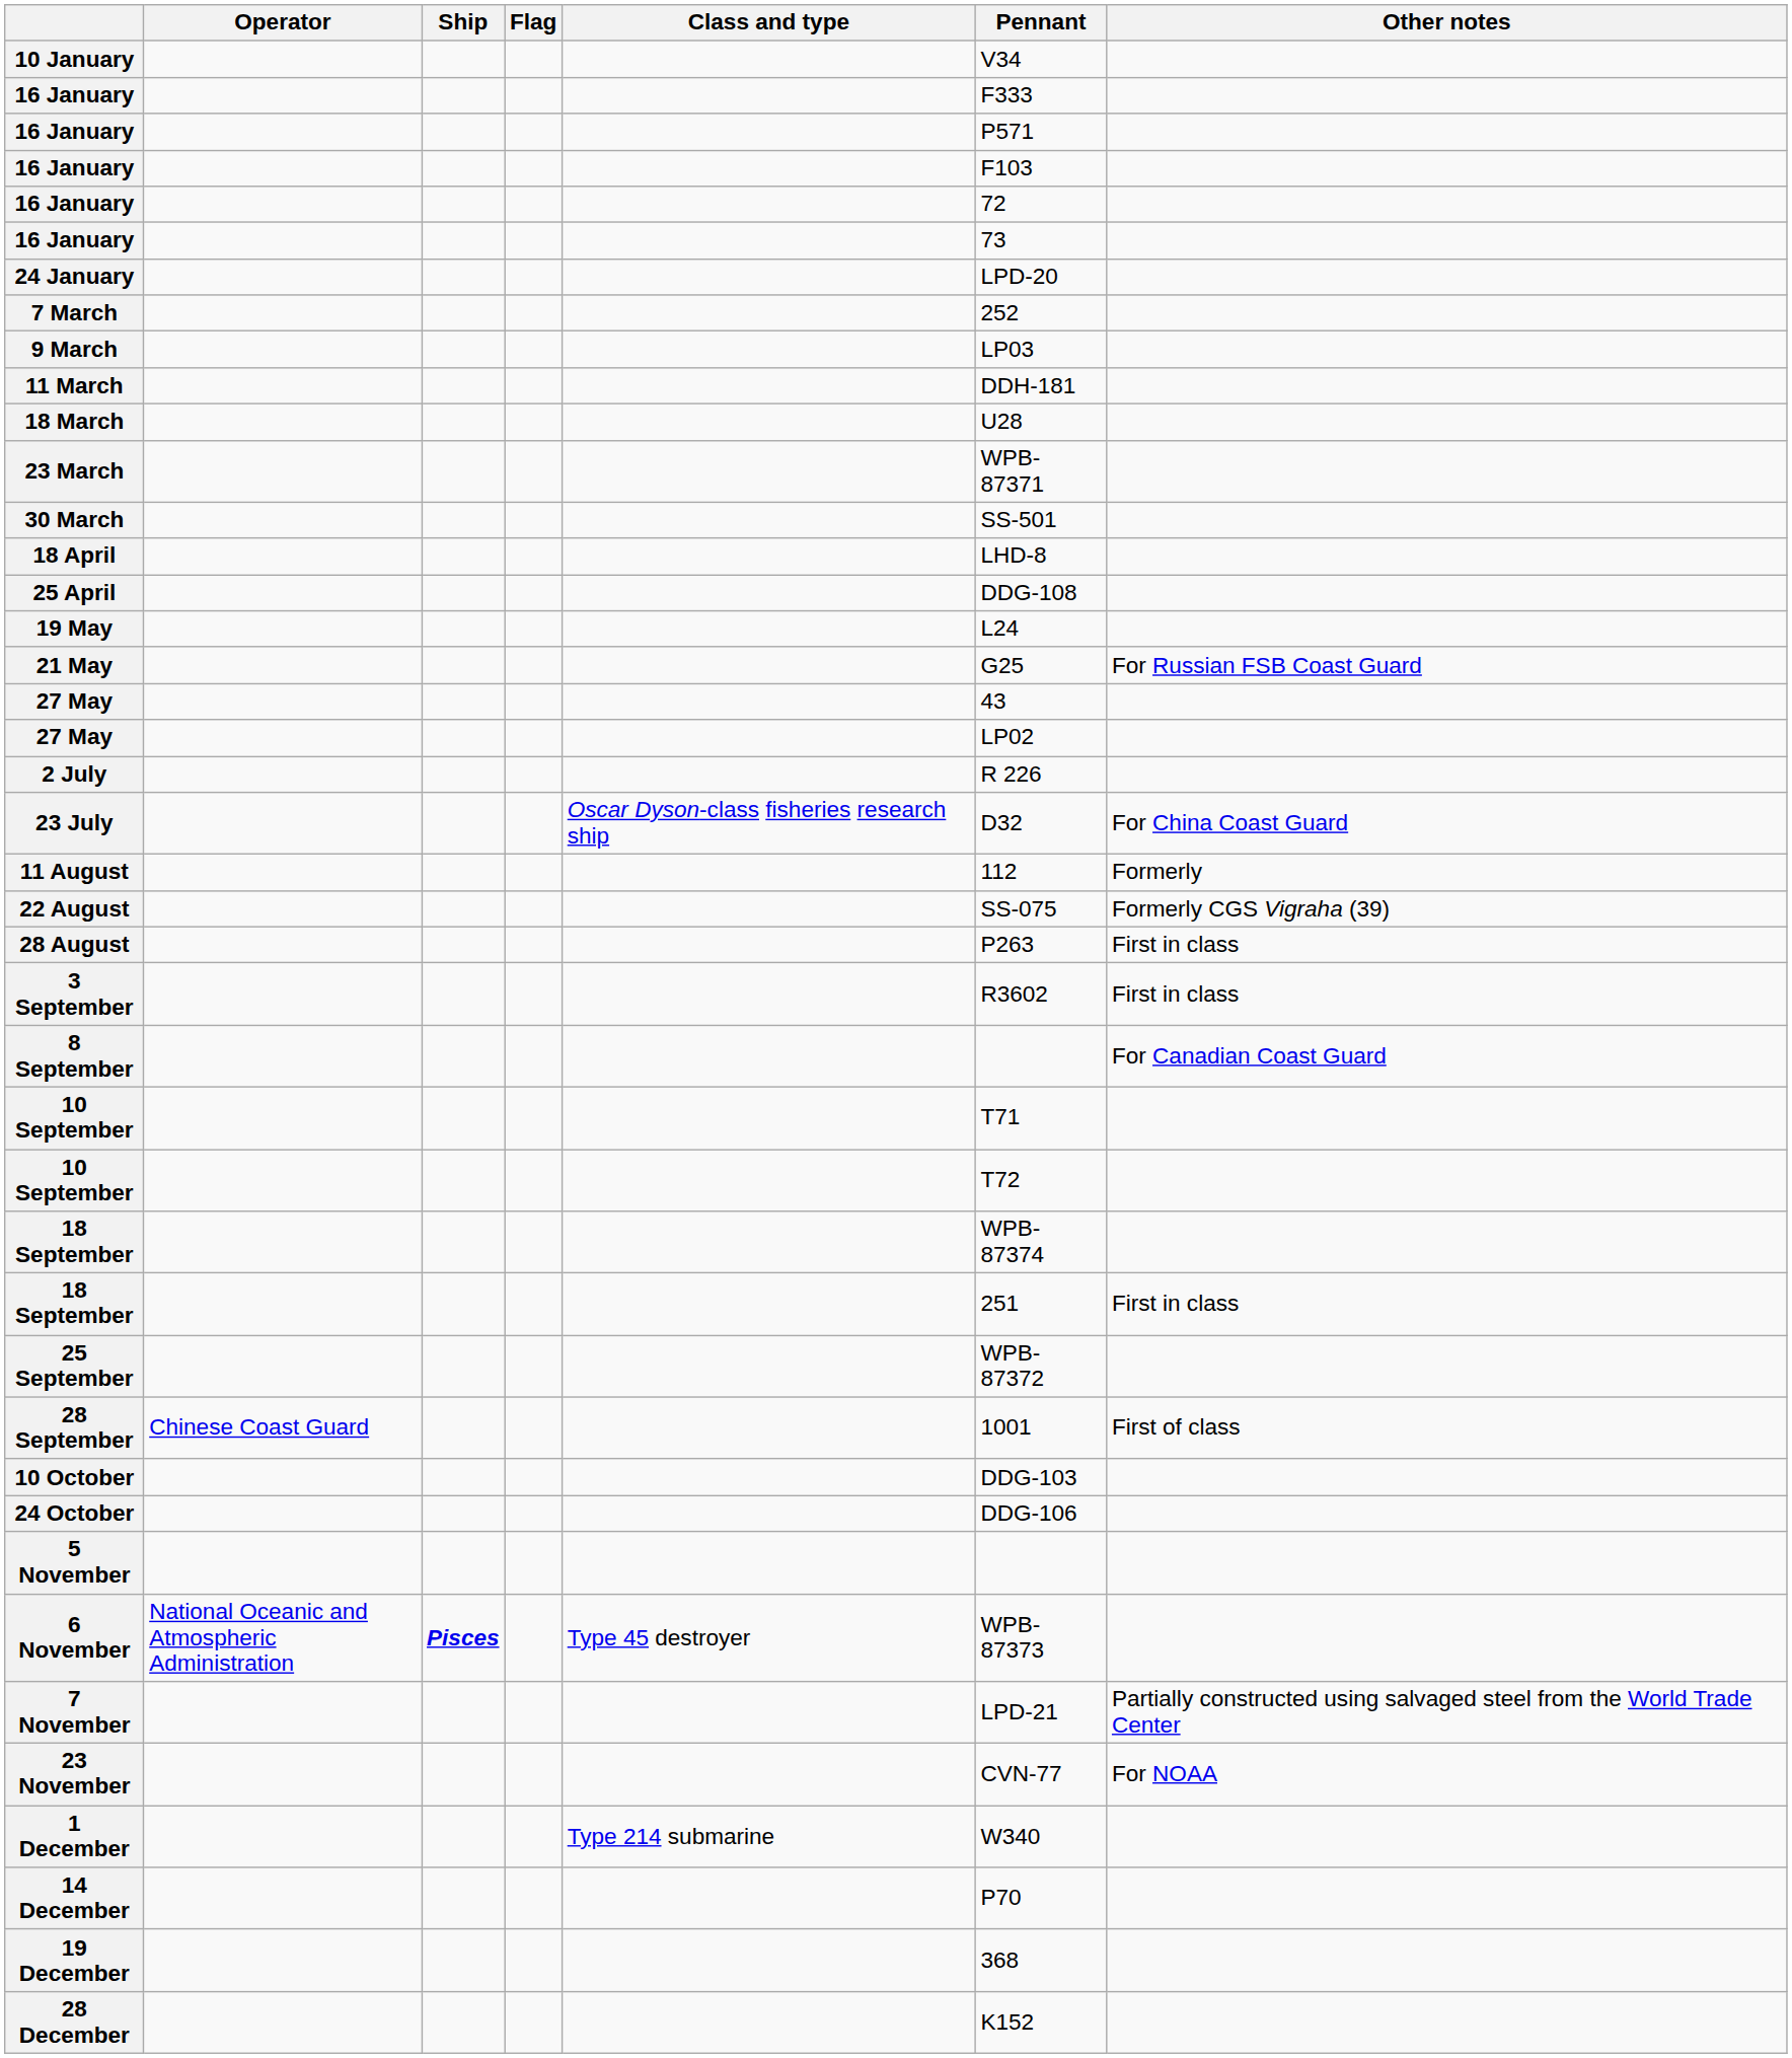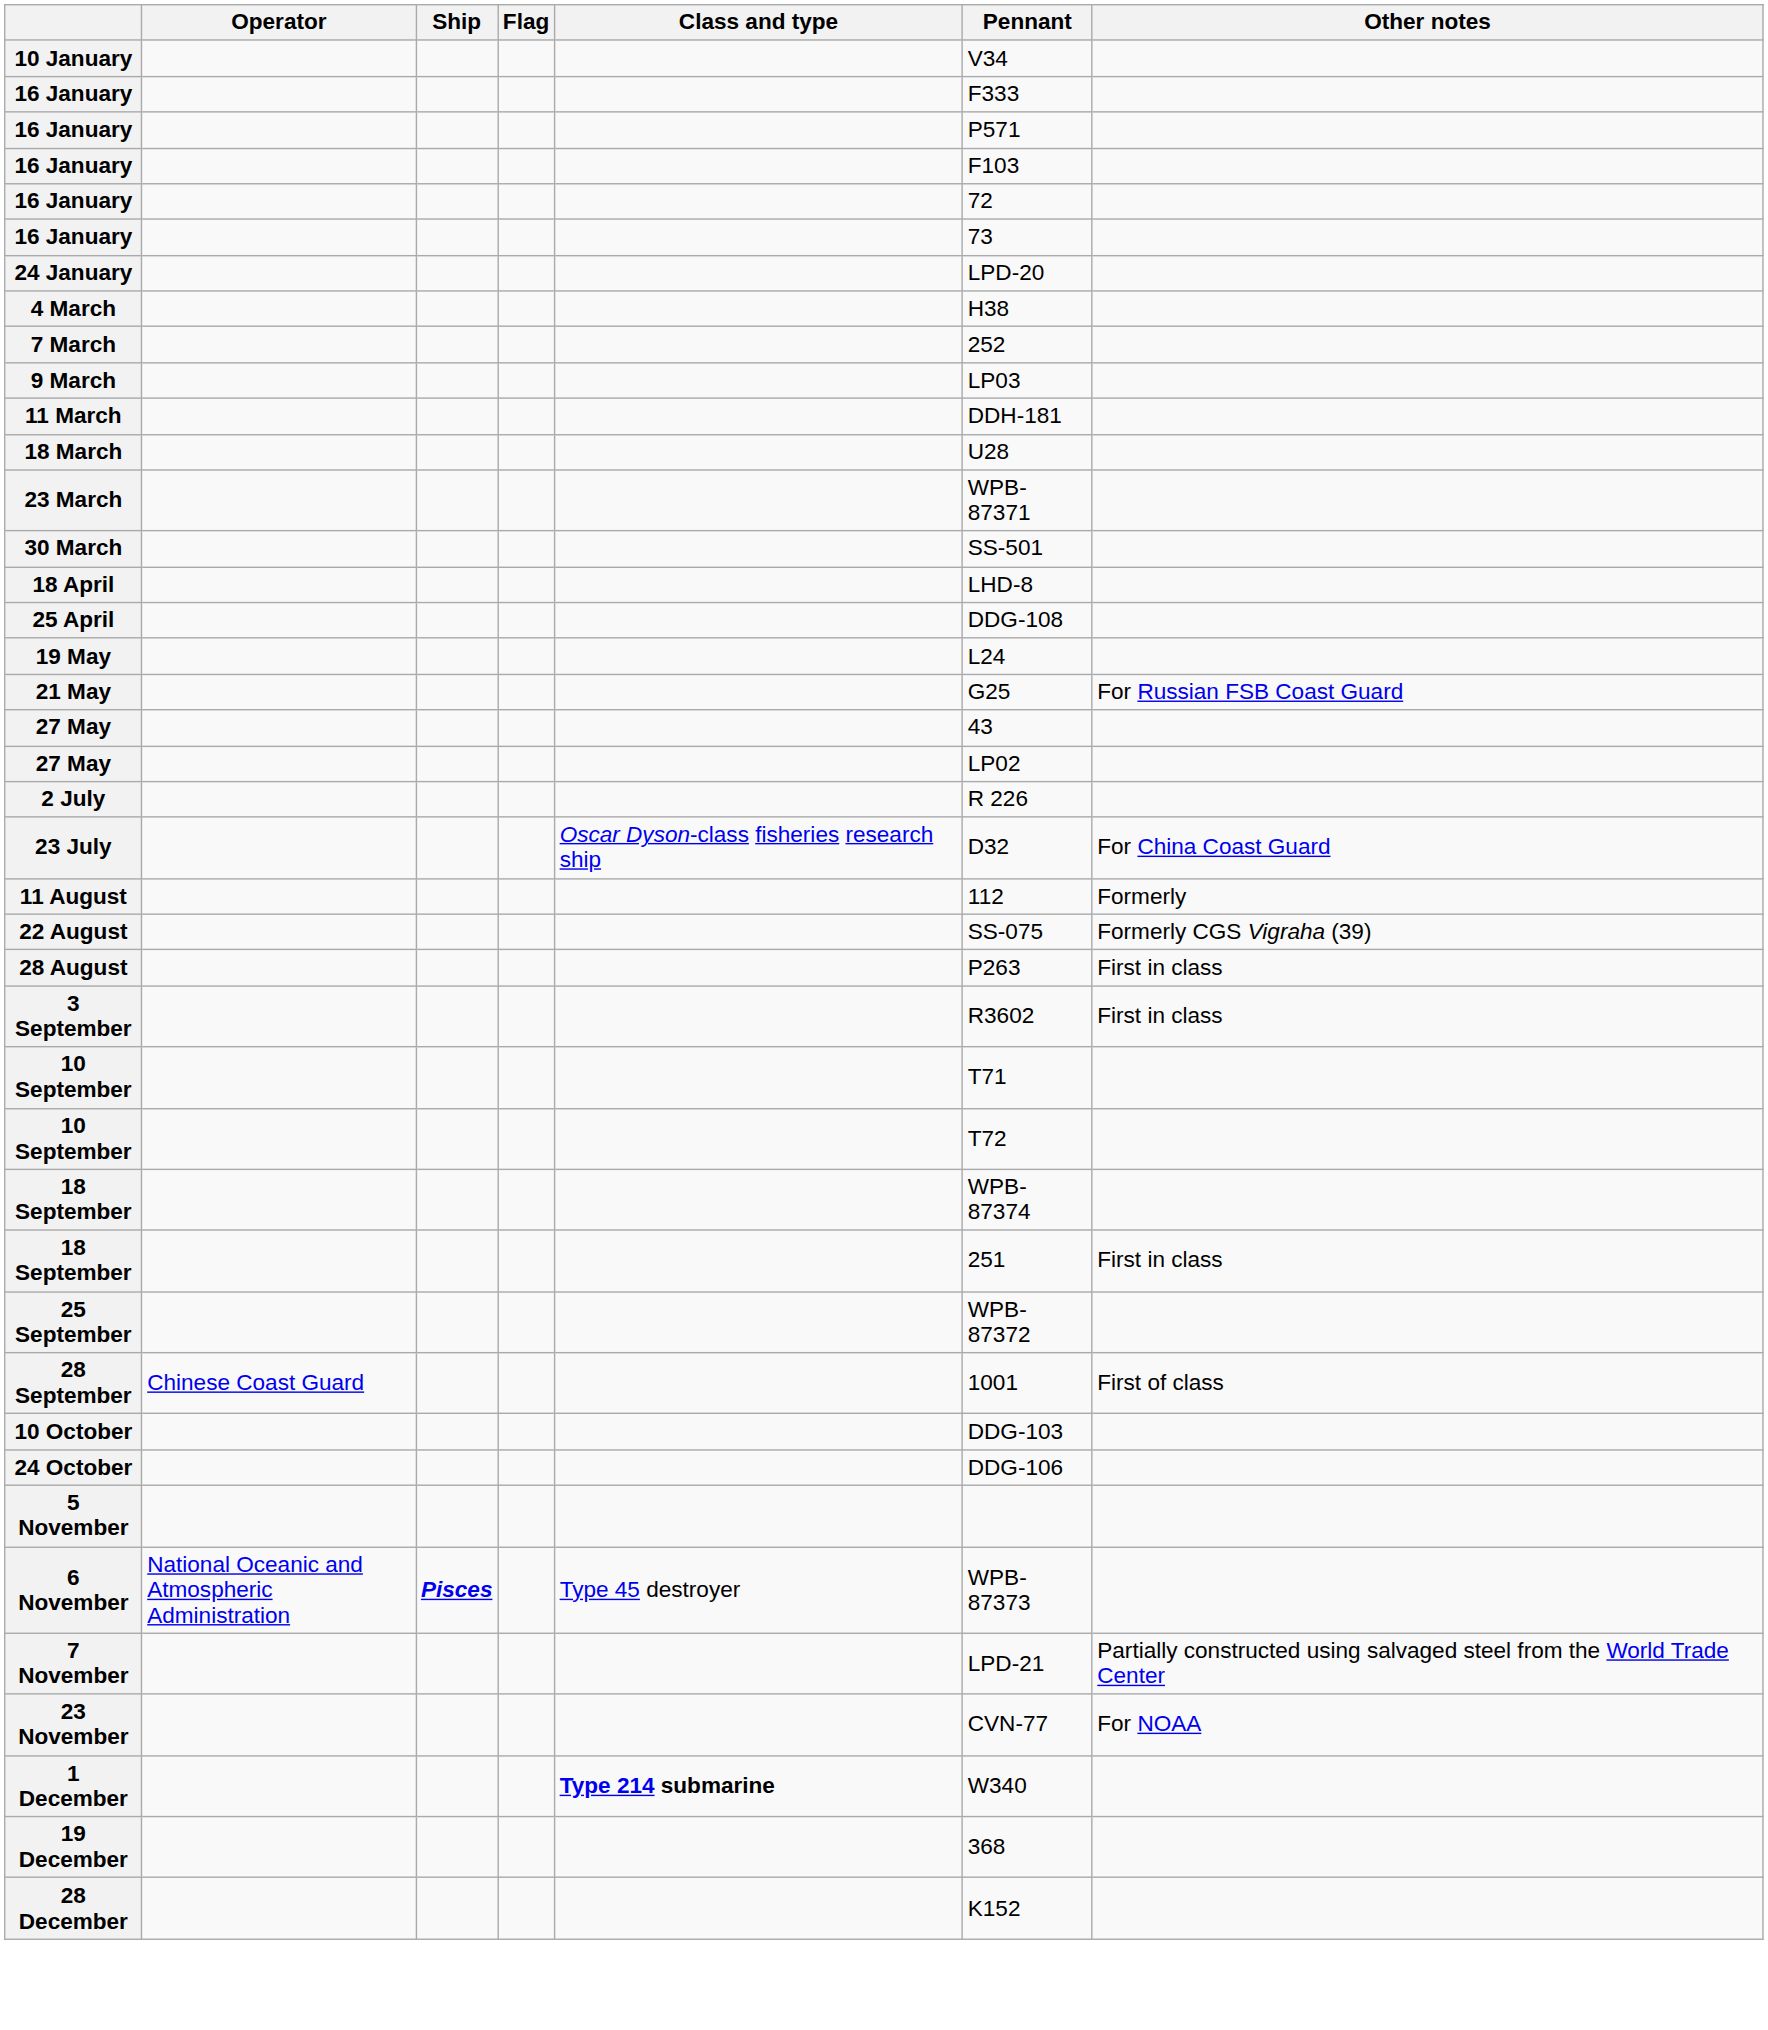 <table Class="wikitable">
 <tr>
 <th width="90"></th>
 <th>Operator</th>
 <th>Ship</th>
 <th>Flag</th>
 <th>Class and type</th>
 <th>Pennant</th>
 <th>Other notes</th>
 </tr>
 <tr ---->
 <th>10 January</th>
 <td></td>
 <td><strong></strong></td>
 <td></td>
 <td></td>
 <td>V34</td>
 <td></td>
 </tr>
 <tr ---->
 <th>16 January</th>
 <td></td>
 <td><strong></strong></td>
 <td></td>
 <td></td>
 <td>F333</td>
 <td></td>
 </tr>
 <tr ---->
 <th>16 January</th>
 <td></td>
 <td><strong></strong></td>
 <td></td>
 <td></td>
 <td>P571</td>
 <td></td>
 </tr>
 <tr ---->
 <th>16 January</th>
 <td></td>
 <td><strong></strong></td>
 <td></td>
 <td></td>
 <td>F103</td>
 <td></td>
 </tr>
 <tr ---->
 <th>16 January</th>
 <td></td>
 <td><strong></strong></td>
 <td></td>
 <td></td>
 <td>72</td>
 <td></td>
 </tr>
 <tr ---->
 <th>16 January</th>
 <td></td>
 <td><strong></strong></td>
 <td></td>
 <td></td>
 <td>73</td>
 <td></td>
 </tr>
 <tr ---->
 <th>24 January</th>
 <td></td>
 <td><strong></strong></td>
 <td></td>
 <td></td>
 <td>LPD-20</td>
+<td></td>
+</tr>
+<tr ---->
+<th>4 March</th>
+<td></td>
+<td><strong></strong></td>
+<td></td>
+<td></td>
+<td>H38</td>
 <td></td>
 </tr>
 <tr ---->
 <th>7 March</th>
 <td></td>
 <td><strong></strong></td>
 <td></td>
 <td></td>
 <td>252</td>
 <td></td>
 </tr>
 <tr ---->
 <th>9 March</th>
 <td></td>
 <td><strong></strong></td>
 <td></td>
 <td></td>
 <td>LP03</td>
 <td></td>
 </tr>
 <tr ---->
 <th>11 March</th>
 <td></td>
 <td><strong></strong></td>
 <td></td>
 <td></td>
 <td>DDH-181</td>
 <td></td>
 </tr>
 <tr ---->
 <th>18 March</th>
 <td></td>
 <td><strong></strong></td>
 <td></td>
 <td></td>
 <td>U28</td>
 <td></td>
 </tr>
 <tr ---->
 <th>23 March</th>
 <td></td>
 <td><strong></strong></td>
 <td></td>
 <td></td>
 <td>WPB-87371</td>
 <td></td>
 </tr>
 <tr ---->
 <th>30 March</th>
 <td></td>
 <td><strong></strong></td>
 <td></td>
 <td></td>
 <td>SS-501</td>
 <td></td>
 </tr>
 <tr ---->
 <th>18 April</th>
 <td></td>
 <td><strong></strong></td>
 <td></td>
 <td></td>
 <td>LHD-8</td>
 <td></td>
 </tr>
 <tr ---->
 <th>25 April</th>
 <td></td>
 <td><strong></strong></td>
 <td></td>
 <td></td>
 <td>DDG-108</td>
 <td></td>
 </tr>
 <tr ---->
 <th>19 May</th>
 <td></td>
 <td><strong></strong></td>
 <td></td>
 <td></td>
 <td>L24</td>
 <td></td>
 </tr>
 <tr ---->
 <th>21 May</th>
 <td></td>
 <td><strong></strong></td>
 <td></td>
 <td></td>
 <td>G25</td>
 <td>For <a href='#'>Russian FSB Coast Guard</a></td>
 </tr>
 <tr ---->
 <th>27 May</th>
 <td></td>
 <td><strong></strong></td>
 <td></td>
 <td></td>
 <td>43</td>
 <td></td>
 </tr>
 <tr ---->
 <th>27 May</th>
 <td></td>
 <td><strong></strong></td>
 <td></td>
 <td></td>
 <td>LP02</td>
 <td></td>
 </tr>
 <tr ---->
 <th>2 July</th>
 <td></td>
 <td><strong></strong></td>
 <td></td>
 <td></td>
 <td>R 226</td>
 <td></td>
 </tr>
 <tr ---->
 <th>23 July</th>
 <td></td>
 <td><strong></strong></td>
 <td></td>
 <td><a href='#'><em>Oscar Dyson</em>-class</a> <a href='#'>fisheries</a> <a href='#'>research ship</a></td>
 <td>D32</td>
 <td>For <a href='#'>China Coast Guard</a></td>
 </tr>
 <tr ---->
 <th>11 August</th>
 <td></td>
 <td><strong></strong></td>
 <td></td>
 <td></td>
 <td>112</td>
 <td>Formerly </td>
 </tr>
 <tr ---->
 <th>22 August</th>
 <td></td>
 <td><strong></strong></td>
 <td></td>
 <td></td>
 <td>SS-075</td>
 <td>Formerly CGS <em>Vigraha</em> (39)</td>
 </tr>
 <tr ---->
 <th>28 August</th>
 <td></td>
 <td><strong></strong></td>
 <td></td>
 <td></td>
 <td>P263</td>
 <td>First in class</td>
 </tr>
 <tr ---->
 <th>3 September</th>
 <td></td>
 <td><strong></strong></td>
 <td></td>
 <td></td>
 <td>R3602</td>
 <td>First in class</td>
 </tr>
 <tr ---->
-<th>8 September</th>
-<td></td>
-<td><strong></strong></td>
-<td></td>
-<td></td>
-<td></td>
-<td>For <a href='#'>Canadian Coast Guard</a></td>
-</tr>
-<tr ---->
 <th>10 September</th>
 <td></td>
 <td><strong></strong></td>
 <td></td>
 <td></td>
 <td>T71</td>
 <td></td>
 </tr>
 <tr ---->
 <th>10 September</th>
 <td></td>
 <td><strong></strong></td>
 <td></td>
 <td></td>
 <td>T72</td>
 <td></td>
 </tr>
 <tr ---->
 <th>18 September</th>
 <td></td>
 <td><strong></strong></td>
 <td></td>
 <td></td>
 <td>WPB-87374</td>
 <td></td>
 </tr>
 <tr ---->
 <th>18 September</th>
 <td></td>
 <td><strong></strong></td>
 <td></td>
 <td></td>
 <td>251</td>
 <td>First in class</td>
 </tr>
 <tr ---->
 <th>25 September</th>
 <td></td>
 <td><strong></strong></td>
 <td></td>
 <td></td>
 <td>WPB-87372</td>
 <td></td>
 </tr>
 <tr ---->
 <th>28 September</th>
 <td> <a href='#'>Chinese Coast Guard</a></td>
 <td><strong></strong></td>
 <td></td>
 <td></td>
 <td>1001</td>
 <td>First of class</td>
 </tr>
 <tr ---->
 <th>10 October</th>
 <td></td>
 <td><strong></strong></td>
 <td></td>
 <td></td>
 <td>DDG-103</td>
 <td></td>
 </tr>
 <tr ---->
 <th>24 October</th>
 <td></td>
 <td><strong></strong></td>
 <td></td>
 <td></td>
 <td>DDG-106</td>
 <td></td>
 </tr>
 <tr ---->
 <th>5 November</th>
 <td></td>
 <td><strong></strong></td>
 <td></td>
 <td></td>
 <td></td>
 <td></td>
 </tr>
 <tr ---->
 <th>6 November</th>
 <td>  <a href='#'>National Oceanic and<br>Atmospheric Administration</a></td>
 <td><strong><em><a href='#'>Pisces</a></em></strong></td>
 <td></td>
 <td><a href='#'>Type 45</a> destroyer</td>
 <td>WPB-87373</td>
 <td></td>
 </tr>
 <tr ---->
 <th>7 November</th>
 <td></td>
 <td><strong></strong></td>
 <td></td>
 <td></td>
 <td>LPD-21</td>
 <td>Partially constructed using salvaged steel from the <a href='#'>World Trade Center</a></td>
 </tr>
 <tr ---->
 <th>23 November</th>
 <td></td>
 <td><strong></strong></td>
 <td></td>
 <td></td>
 <td>CVN-77</td>
 <td>For <a href='#'>NOAA</a></td>
 </tr>
 <tr ---->
 <th>1 December</th>
 <td></td>
 <td><strong></strong></td>
 <td></td>
-<td><a href='#'>Type 214</a> submarine</td>
+<td><strong><a href='#'>Type 214</a> submarine</strong></td>
 <td>W340</td>
-<td></td>
-</tr>
-<tr ---->
-<th>14 December</th>
-<td></td>
-<td><strong></strong></td>
-<td></td>
-<td></td>
-<td>P70</td>
 <td></td>
 </tr>
 <tr ---->
 <th>19 December</th>
 <td></td>
 <td><strong></strong></td>
 <td></td>
 <td></td>
 <td>368</td>
 <td></td>
 </tr>
 <tr ---->
 <th>28 December</th>
 <td></td>
 <td><strong></strong></td>
 <td></td>
 <td></td>
 <td>K152</td>
 <td></td>
 </tr>
 </table>
